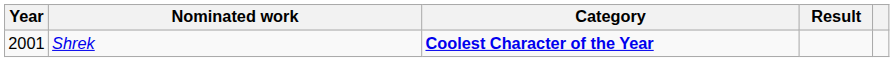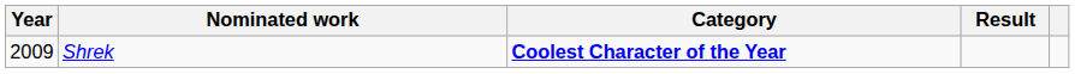 <table class="wikitable sortable">
 <tr>
 <th scope="col" style="width:1em;">Year</th>
 <th scope="col" style="width:39em;">Nominated work</th>
 <th scope="col" style="width:40em;">Category</th>
 <th scope="col" style="width:5em;">Result</th>
 <th scope="col" style="width:1em;"class="unsortable"></th>
 </tr>
 <tr>
-<td>2001</td>
+<td>2009</td>
 <td><em><a href='#'>Shrek</a></em></td>
 <td><strong><a href='#'>Coolest Character of the Year</a></strong></td>
 <td></td>
 <td></td>
 </tr>
 </table>
